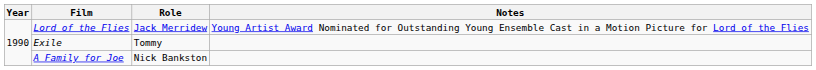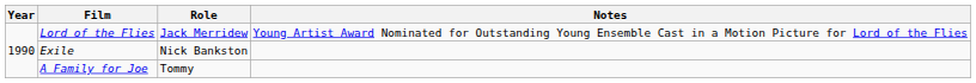 <table class="wikitable">
 <tr>
 <th>Year</th>
 <th>Film</th>
 <th>Role</th>
 <th>Notes</th>
 </tr>
 <tr>
 <td rowspan=3>1990</td>
 <td><em><a href='#'>Lord of the Flies</a></em></td>
 <td><a href='#'>Jack Merridew</a></td>
 <td><a href='#'>Young Artist Award</a> Nominated for Outstanding Young Ensemble Cast in a Motion Picture for <a href='#'>Lord of the Flies</a></td>
 </tr>
 <tr>
 <td><em>Exile</em></td>
-<td>Tommy</td>
+<td>Nick Bankston</td>
 <td></td>
 </tr>
 <tr>
 <td><em><a href='#'>A Family for Joe</a></em></td>
-<td>Nick Bankston</td>
+<td>Tommy</td>
 <td></td>
 </tr>
 </table>
